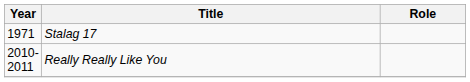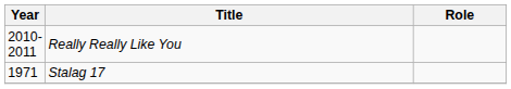 <table class="wikitable" style="width:600px">
 <tr>
 <th width=10>Year</th>
 <th>Title</th>
 <th>Role</th>
 </tr>
 <tr>
+<td>2010-2011</td>
+<td><em>Really Really Like You</em></td>
+<td></td>
+</tr>
+<tr>
 <td>1971</td>
 <td><em>Stalag 17</em></td>
 <td></td>
 </tr>
 <tr>
-<td>2010-2011</td>
-<td><em>Really Really Like You</em></td>
-<td></td>
-</tr>
-<tr>
 </tr>
 </table>
